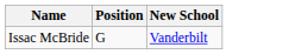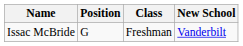 <table class="wikitable">
 <tr>
 <th>Name</th>
 <th>Position</th>
+<th>Class</th>
 <th>New School</th>
 </tr>
 <tr>
 <td>Issac McBride</td>
 <td>G</td>
+<td>Freshman</td>
 <td><a href='#'>Vanderbilt</a></td>
 </tr>
 </table>
